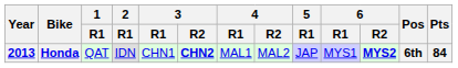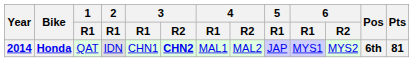 <table class="wikitable" style="text-align:center; font-size:90%">
 <tr>
 <th valign="middle" rowspan=2>Year</th>
 <th valign="middle" rowspan=2>Bike</th>
 <th>1</th>
 <th>2</th>
 <th colspan=2>3</th>
 <th colspan=2>4</th>
 <th>5</th>
 <th colspan=2>6</th>
 <th rowspan=2>Pos</th>
 <th rowspan=2>Pts</th>
 </tr>
 <tr>
 <th>R1</th>
 <th>R1</th>
 <th>R1</th>
 <th>R2</th>
 <th>R1</th>
 <th>R2</th>
 <th>R1</th>
 <th>R1</th>
 <th>R2</th>
 </tr>
 <tr>
-<th><a href='#'>2013</a></th>
+<th><a href='#'>2014</a></th>
 <th><a href='#'>Honda</a></th>
 <td style="background:#dfffdf;"><a href='#'>QAT</a><br></td>
 <td style="background:#dfdfdf;"><a href='#'>IDN</a><br></td>
 <td style="background:#dfffdf;"><a href='#'>CHN1</a><br></td>
 <td style="background:#dfffdf;"><strong><a href='#'>CHN2</a><br></strong></td>
 <td style="background:#dfffdf;"><a href='#'>MAL1</a><br></td>
 <td style="background:#dfffdf;"><a href='#'>MAL2</a><br></td>
 <td style="background:#cfcfff;"><a href='#'>JAP</a><br></td>
 <td style="background:#cfcfff;"><a href='#'>MYS1</a><br></td>
-<td style="background:#dfffdf;"><strong><a href='#'>MYS2</a><br></strong></td>
+<td style="background:#dfffdf;"><a href='#'>MYS2</a><br></td>
 <th style="background:#;">6th</th>
-<th style="background:#;">84</th>
+<th style="background:#;">81</th>
 </tr>
 </table>
